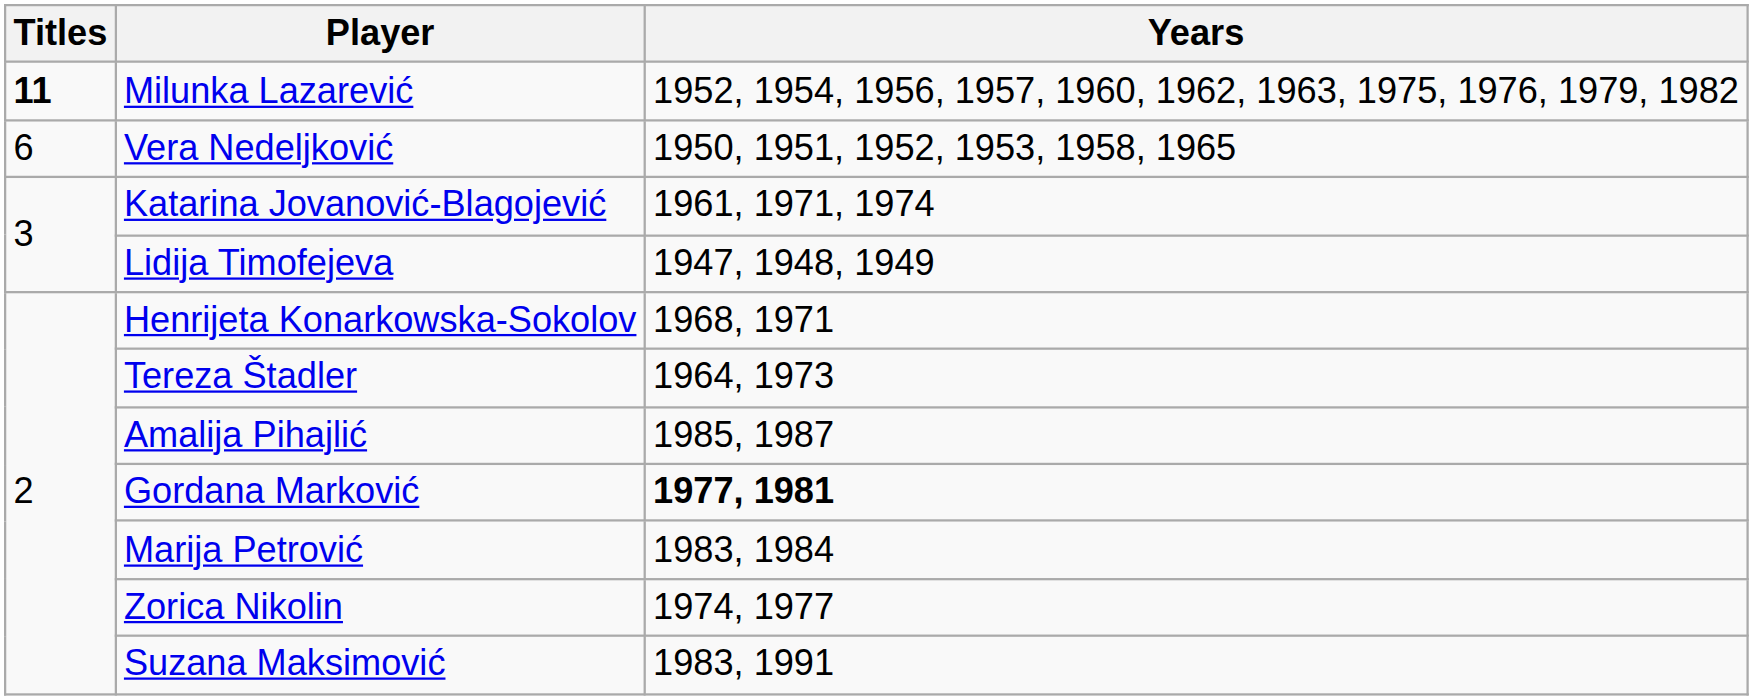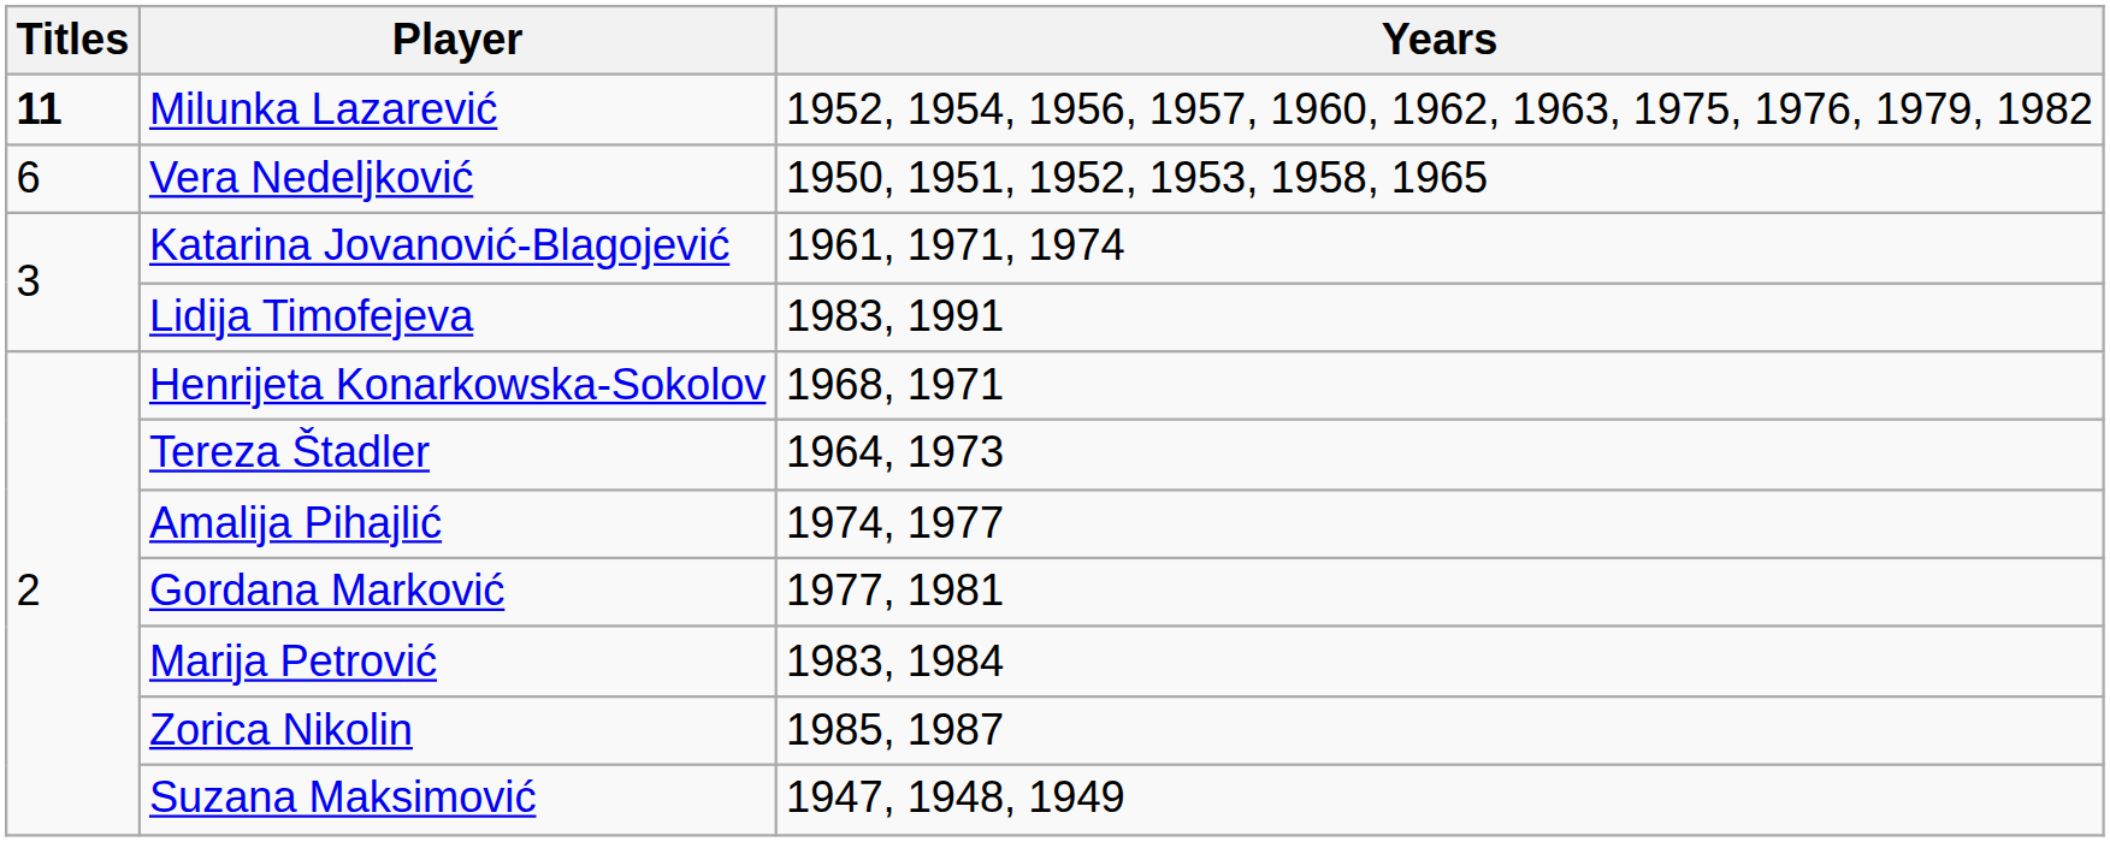 <table class="wikitable sortable">
 <tr>
 <th>Titles</th>
 <th>Player</th>
 <th>Years</th>
 </tr>
 <tr>
 <td><strong>11</strong></td>
 <td> <a href='#'>Milunka Lazarević</a></td>
 <td>1952, 1954, 1956, 1957, 1960, 1962, 1963, 1975, 1976, 1979, 1982</td>
 </tr>
 <tr>
 <td>6</td>
 <td> <a href='#'>Vera Nedeljković</a></td>
 <td>1950, 1951, 1952, 1953, 1958, 1965</td>
 </tr>
 <tr>
 <td rowspan="2">3</td>
 <td> <a href='#'>Katarina Jovanović-Blagojević</a></td>
 <td>1961, 1971, 1974</td>
 </tr>
 <tr>
 <td> <a href='#'>Lidija Timofejeva</a></td>
-<td>1947, 1948, 1949</td>
+<td>1983, 1991</td>
 </tr>
 <tr>
 <td rowspan="7">2</td>
 <td> <a href='#'>Henrijeta Konarkowska-Sokolov</a></td>
 <td>1968, 1971</td>
 </tr>
 <tr>
 <td> <a href='#'>Tereza Štadler</a></td>
 <td>1964, 1973</td>
 </tr>
 <tr>
 <td> <a href='#'>Amalija Pihajlić</a></td>
-<td>1985, 1987</td>
+<td>1974, 1977</td>
 </tr>
 <tr>
 <td> <a href='#'>Gordana Marković</a></td>
-<td><strong>1977, 1981</strong></td>
+<td>1977, 1981</td>
 </tr>
 <tr>
 <td> <a href='#'>Marija Petrović</a></td>
 <td>1983, 1984</td>
 </tr>
 <tr>
 <td> <a href='#'>Zorica Nikolin</a></td>
-<td>1974, 1977</td>
+<td>1985, 1987</td>
 </tr>
 <tr>
 <td> <a href='#'>Suzana Maksimović</a></td>
-<td>1983, 1991</td>
+<td>1947, 1948, 1949</td>
 </tr>
 </table>
